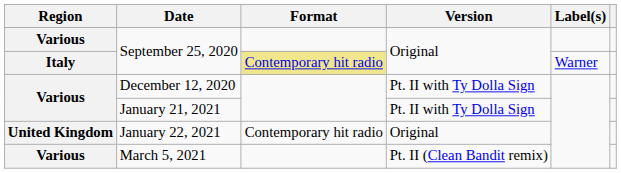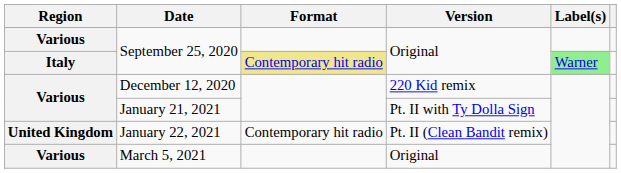 <table class="wikitable plainrowheaders">
 <tr>
 <th scope="col">Region</th>
 <th scope="col">Date</th>
 <th scope="col">Format</th>
 <th>Version</th>
 <th scope="col">Label(s)</th>
 <th scope="col"></th>
 </tr>
 <tr>
 <th scope="row">Various</th>
 <td rowspan="2">September 25, 2020</td>
 <td></td>
 <td rowspan="2">Original</td>
 <td></td>
 <td></td>
 </tr>
 <tr>
 <th scope="row">Italy</th>
 <td style="background: khaki;"><a href='#'>Contemporary hit radio</a></td>
-<td><a href='#'>Warner</a></td>
+<td style="background: lightgreen;"><a href='#'>Warner</a></td>
 <td></td>
 </tr>
 <tr>
 <th rowspan="2" scope="row">Various</th>
 <td>December 12, 2020</td>
 <td rowspan="2"></td>
-<td>Pt. II with <a href='#'>Ty Dolla Sign</a></td>
+<td><a href='#'>220 Kid</a> remix</td>
 <td rowspan="4"></td>
 <td></td>
 </tr>
 <tr>
 <td>January 21, 2021</td>
 <td>Pt. II with <a href='#'>Ty Dolla Sign</a></td>
 <td></td>
 </tr>
 <tr>
 <th scope="row">United Kingdom</th>
 <td>January 22, 2021</td>
 <td>Contemporary hit radio</td>
-<td>Original</td>
+<td>Pt. II (<a href='#'>Clean Bandit</a> remix)</td>
 <td></td>
 </tr>
 <tr>
 <th scope="row">Various</th>
 <td>March 5, 2021</td>
 <td></td>
-<td>Pt. II (<a href='#'>Clean Bandit</a> remix)</td>
+<td>Original</td>
 <td></td>
 </tr>
 </table>
